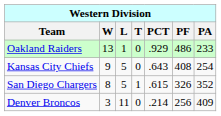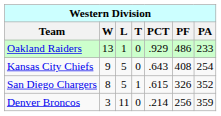 <table class="wikitable" style="text-align:center">
 <tr bgcolor="#ccffff">
 <td colspan="7" align="center"><strong>Western Division</strong></td>
 </tr>
 <tr bgcolor="#efefef">
 <th>Team</th>
 <th>W</th>
 <th>L</th>
 <th>T</th>
 <th>PCT</th>
 <th>PF</th>
 <th>PA</th>
 </tr>
 <tr style="background:#ccffcc">
 <td align="left"><a href='#'>Oakland Raiders</a></td>
 <td>13</td>
 <td>1</td>
 <td>0</td>
 <td>.929</td>
 <td>486</td>
 <td>233</td>
 </tr>
 <tr>
 <td align="left"><a href='#'>Kansas City Chiefs</a></td>
 <td>9</td>
 <td>5</td>
 <td>0</td>
 <td>.643</td>
 <td>408</td>
 <td>254</td>
 </tr>
 <tr>
 <td align="left"><a href='#'>San Diego Chargers</a></td>
 <td>8</td>
 <td>5</td>
 <td>1</td>
 <td>.615</td>
 <td>326</td>
 <td>352</td>
 </tr>
 <tr>
 <td align="left"><a href='#'>Denver Broncos</a></td>
 <td>3</td>
 <td>11</td>
 <td>0</td>
 <td>.214</td>
 <td>256</td>
-<td>409</td>
+<td>359</td>
 </tr>
 </table>
